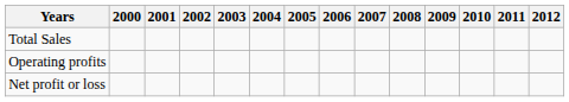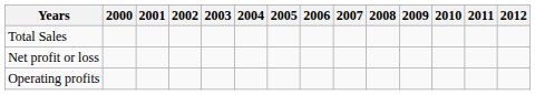 <table class="wikitable">
 <tr>
 <th>Years</th>
 <th>2000</th>
 <th>2001</th>
 <th>2002</th>
 <th>2003</th>
 <th>2004</th>
 <th>2005</th>
 <th>2006</th>
 <th>2007</th>
 <th>2008</th>
 <th>2009</th>
 <th>2010</th>
 <th>2011</th>
 <th>2012</th>
 </tr>
 <tr>
 <td>Total Sales</td>
 <td></td>
 <td></td>
 <td></td>
 <td></td>
 <td></td>
 <td></td>
 <td></td>
 <td></td>
 <td></td>
 <td></td>
 <td></td>
 <td></td>
 <td></td>
 </tr>
 <tr>
+<td>Net profit or loss</td>
+<td></td>
+<td></td>
+<td></td>
+<td></td>
+<td></td>
+<td></td>
+<td></td>
+<td></td>
+<td></td>
+<td></td>
+<td></td>
+<td></td>
+<td></td>
+</tr>
+<tr>
 <td>Operating profits</td>
 <td></td>
 <td></td>
 <td></td>
 <td></td>
 <td></td>
 <td></td>
 <td></td>
 <td></td>
 <td></td>
 <td></td>
 <td></td>
 <td></td>
 <td></td>
 </tr>
-<tr>
-<td>Net profit or loss</td>
-<td></td>
-<td></td>
-<td></td>
-<td></td>
-<td></td>
-<td></td>
-<td></td>
-<td></td>
-<td></td>
-<td></td>
-<td></td>
-<td></td>
-<td></td>
-</tr>
 </table>
